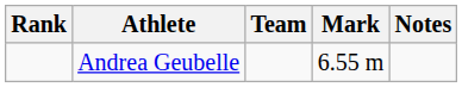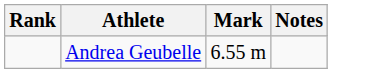 <table class="wikitable sortable">
 <tr>
 <th>Rank</th>
 <th>Athlete</th>
-<th>Team</th>
 <th>Mark</th>
 <th>Notes</th>
 </tr>
 <tr>
 <td align=center></td>
 <td><a href='#'>Andrea Geubelle</a></td>
-<td></td>
 <td>6.55 m</td>
 <td></td>
 </tr>
 </table>
